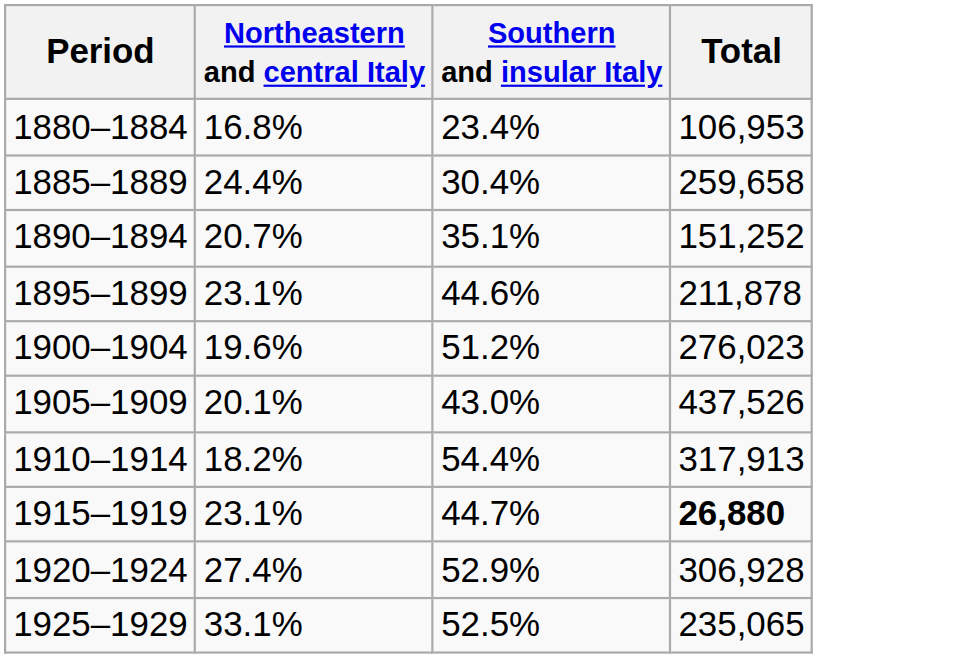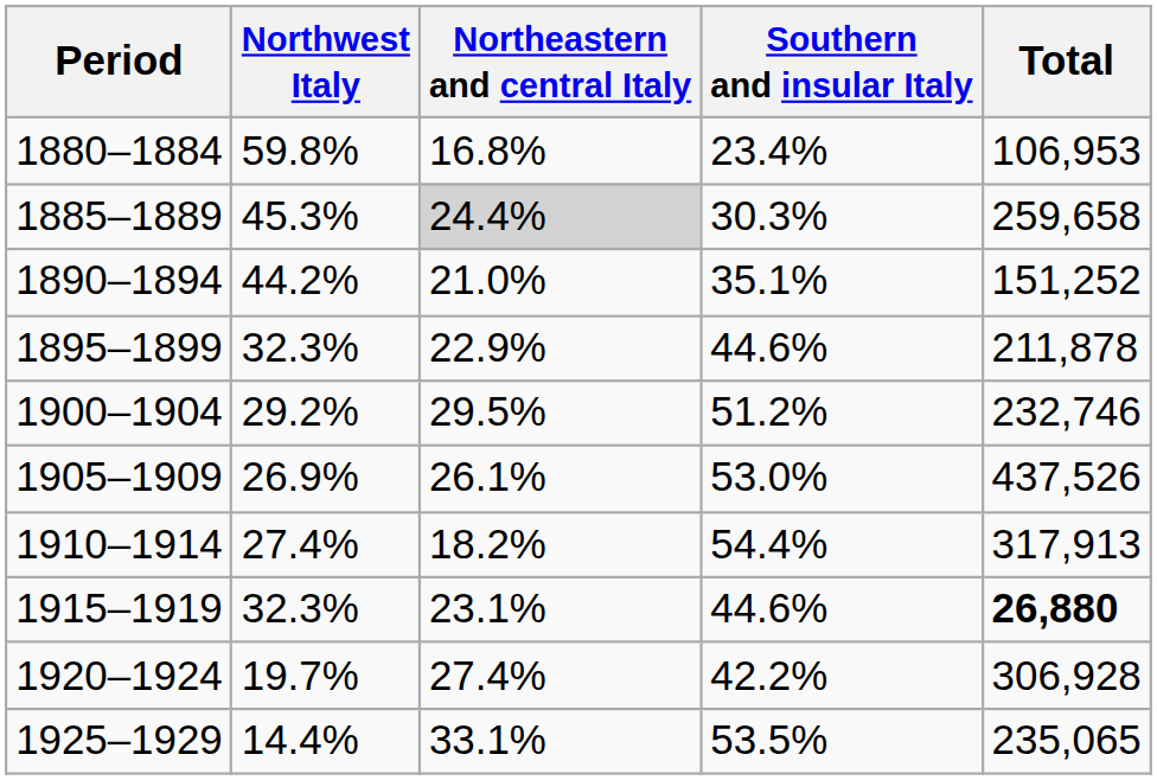 <table class=wikitable>
 <tr>
 <th>Period</th>
+<th><small><strong><a href='#'>Northwest <br> Italy</a></strong></small></th>
 <th><small><strong><a href='#'>Northeastern</a> <br>and <a href='#'>central Italy</a></strong></small></th>
 <th><small><strong><a href='#'>Southern</a><br>and <a href='#'>insular Italy</a></strong></small></th>
 <th><strong>Total</strong></th>
 </tr>
 <tr>
 <td>1880–1884</td>
+<td>59.8%</td>
 <td>16.8%</td>
 <td>23.4%</td>
 <td>106,953</td>
 </tr>
 <tr>
 <td>1885–1889</td>
-<td>24.4%</td>
-<td>30.4%</td>
+<td>45.3%</td>
+<td style="background: lightgrey;">24.4%</td>
+<td>30.3%</td>
 <td>259,658</td>
 </tr>
 <tr>
 <td>1890–1894</td>
-<td>20.7%</td>
+<td>44.2%</td>
+<td>21.0%</td>
 <td>35.1%</td>
 <td>151,252</td>
 </tr>
 <tr>
 <td>1895–1899</td>
-<td>23.1%</td>
+<td>32.3%</td>
+<td>22.9%</td>
 <td>44.6%</td>
 <td>211,878</td>
 </tr>
 <tr>
 <td>1900–1904</td>
-<td>19.6%</td>
+<td>29.2%</td>
+<td>29.5%</td>
 <td>51.2%</td>
-<td>276,023</td>
+<td>232,746</td>
 </tr>
 <tr>
 <td>1905–1909</td>
-<td>20.1%</td>
-<td>43.0%</td>
+<td>26.9%</td>
+<td>26.1%</td>
+<td>53.0%</td>
 <td>437,526</td>
 </tr>
 <tr>
 <td>1910–1914</td>
+<td>27.4%</td>
 <td>18.2%</td>
 <td>54.4%</td>
 <td>317,913</td>
 </tr>
 <tr>
 <td>1915–1919</td>
+<td>32.3%</td>
 <td>23.1%</td>
-<td>44.7%</td>
+<td>44.6%</td>
 <td><strong>26,880</strong></td>
 </tr>
 <tr>
 <td>1920–1924</td>
+<td>19.7%</td>
 <td>27.4%</td>
-<td>52.9%</td>
+<td>42.2%</td>
 <td>306,928</td>
 </tr>
 <tr>
 <td>1925–1929</td>
+<td>14.4%</td>
 <td>33.1%</td>
-<td>52.5%</td>
+<td>53.5%</td>
 <td>235,065</td>
 </tr>
 </table>
